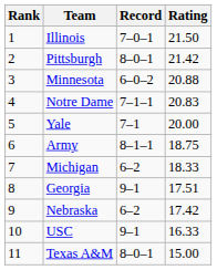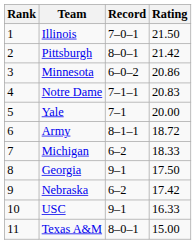 <table class="wikitable">
 <tr>
 <th>Rank</th>
 <th>Team</th>
 <th>Record</th>
 <th>Rating</th>
 </tr>
 <tr>
 <td>1</td>
 <td><a href='#'>Illinois</a></td>
 <td>7–0–1</td>
 <td>21.50</td>
 </tr>
 <tr>
 <td>2</td>
 <td><a href='#'>Pittsburgh</a></td>
 <td>8–0–1</td>
 <td>21.42</td>
 </tr>
 <tr>
 <td>3</td>
 <td><a href='#'>Minnesota</a></td>
 <td>6–0–2</td>
-<td>20.88</td>
+<td>20.86</td>
 </tr>
 <tr>
 <td>4</td>
 <td><a href='#'>Notre Dame</a></td>
 <td>7–1–1</td>
 <td>20.83</td>
 </tr>
 <tr>
 <td>5</td>
 <td><a href='#'>Yale</a></td>
 <td>7–1</td>
 <td>20.00</td>
 </tr>
 <tr>
 <td>6</td>
 <td><a href='#'>Army</a></td>
 <td>8–1–1</td>
-<td>18.75</td>
+<td>18.72</td>
 </tr>
 <tr>
 <td>7</td>
 <td><a href='#'>Michigan</a></td>
 <td>6–2</td>
 <td>18.33</td>
 </tr>
 <tr>
 <td>8</td>
 <td><a href='#'>Georgia</a></td>
 <td>9–1</td>
-<td>17.51</td>
+<td>17.50</td>
 </tr>
 <tr>
 <td>9</td>
 <td><a href='#'>Nebraska</a></td>
 <td>6–2</td>
 <td>17.42</td>
 </tr>
 <tr>
 <td>10</td>
 <td><a href='#'>USC</a></td>
 <td>9–1</td>
 <td>16.33</td>
 </tr>
 <tr>
 <td>11</td>
 <td><a href='#'>Texas A&M</a></td>
 <td>8–0–1</td>
 <td>15.00</td>
 </tr>
 </table>
